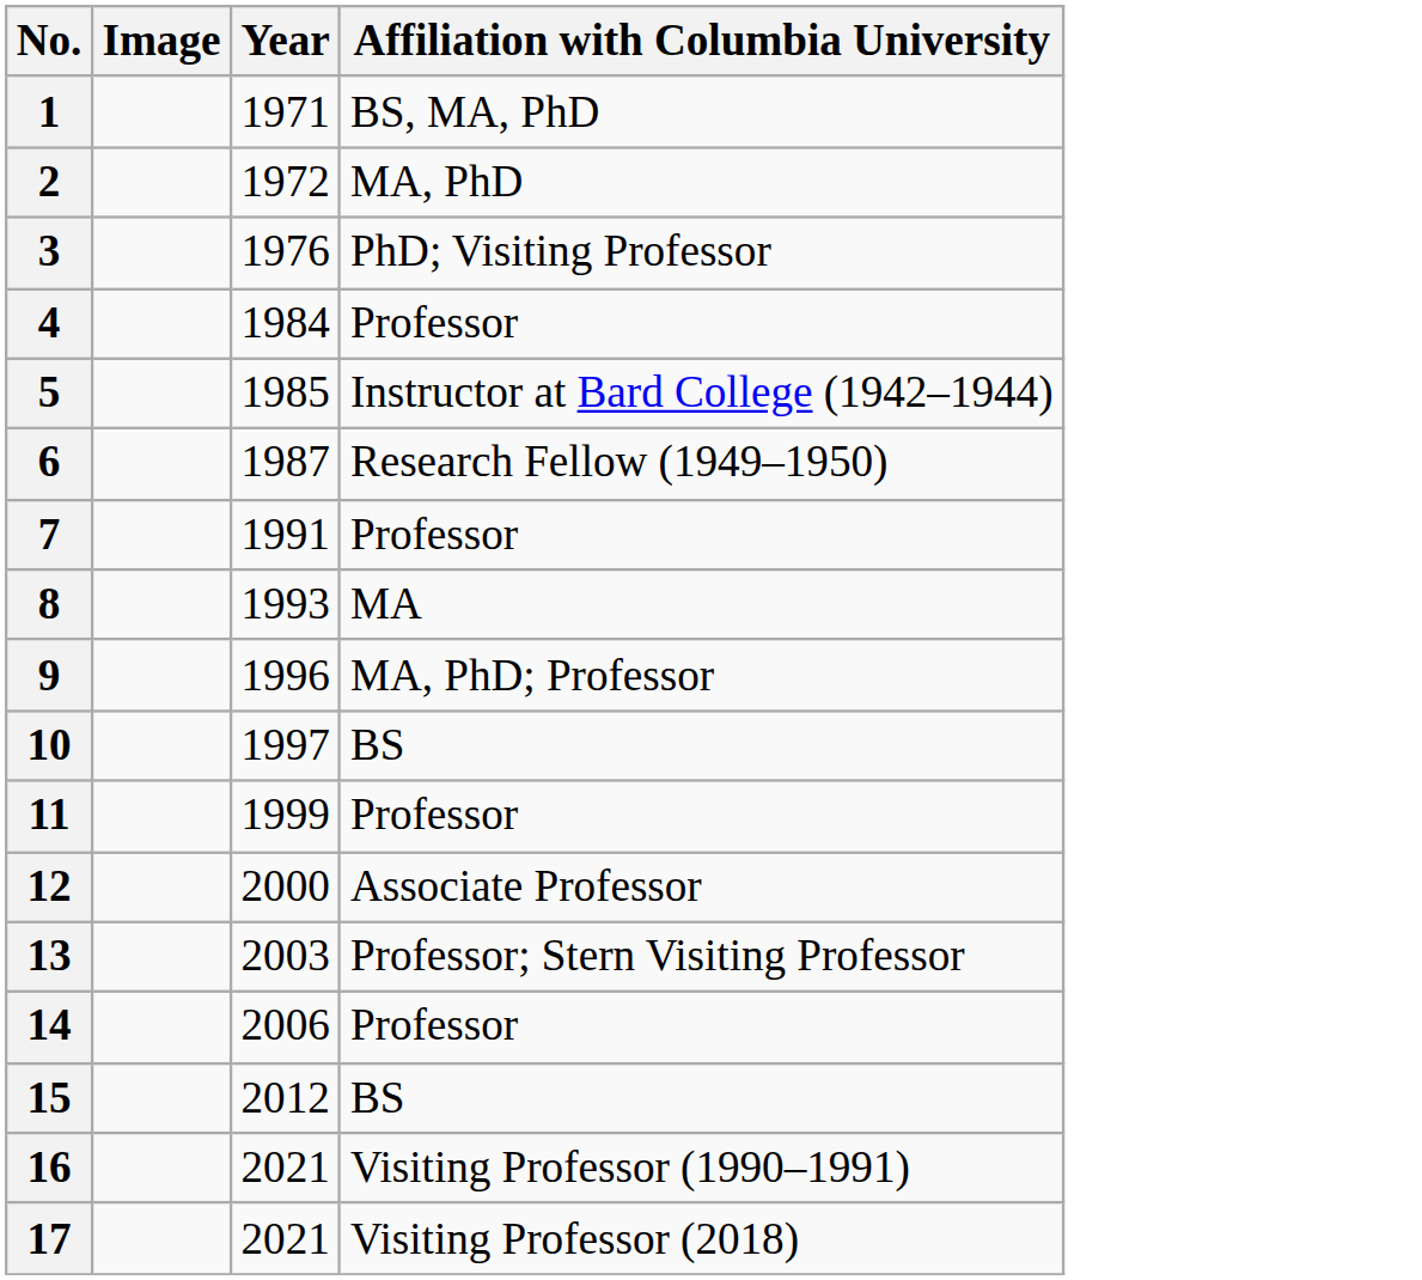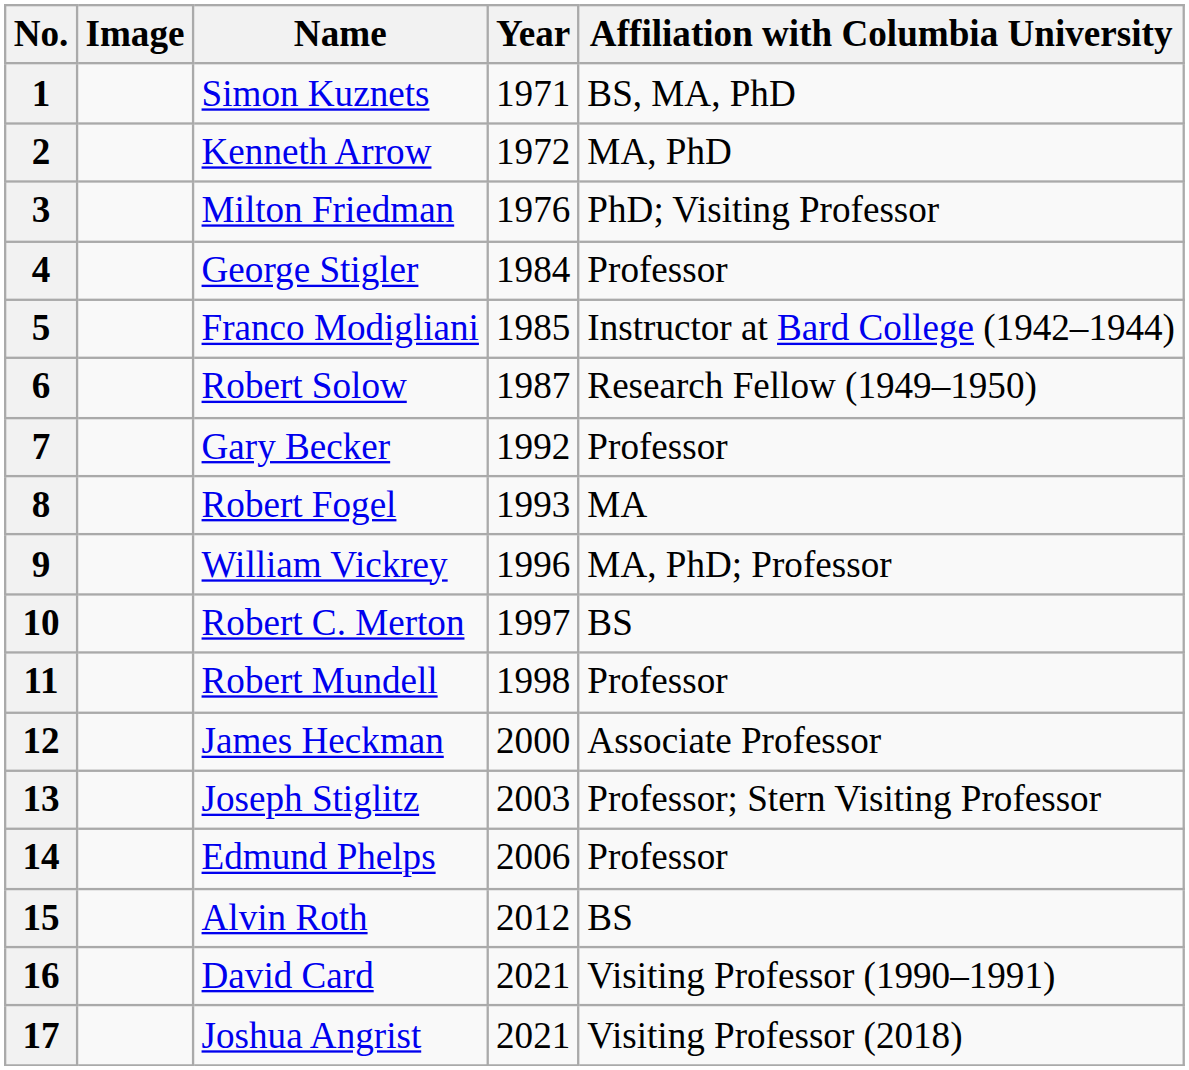 <table class="wikitable sortable">
 <tr>
 <th scope=col>No.</th>
 <th scope=col class=unsortable>Image</th>
+<th scope=col>Name</th>
 <th scope=col>Year</th>
 <th scope=col>Affiliation with Columbia University</th>
 </tr>
 <tr>
 <th scope=row>1</th>
 <td></td>
+<td data-sort-value="Kuznets, Simon"><a href='#'>Simon Kuznets</a></td>
 <td>1971</td>
 <td>BS, MA, PhD</td>
 </tr>
 <tr>
 <th scope=row>2</th>
 <td></td>
+<td data-sort-value="Arrow, Kenneth"><a href='#'>Kenneth Arrow</a></td>
 <td>1972</td>
 <td>MA, PhD</td>
 </tr>
 <tr>
 <th scope=row>3</th>
 <td></td>
+<td data-sort-value="Friedman, Milton"><a href='#'>Milton Friedman</a></td>
 <td>1976</td>
 <td>PhD; Visiting Professor</td>
 </tr>
 <tr>
 <th scope=row>4</th>
 <td></td>
+<td data-sort-value="Stigler, George"><a href='#'>George Stigler</a></td>
 <td>1984</td>
 <td>Professor</td>
 </tr>
 <tr>
 <th scope=row>5</th>
 <td></td>
+<td data-sort-value="Modigliani, Franco"><a href='#'>Franco Modigliani</a></td>
 <td>1985</td>
 <td>Instructor at <a href='#'>Bard College</a> (1942–1944)</td>
 </tr>
 <tr>
 <th scope=row>6</th>
 <td></td>
+<td data-sort-value="Solow, Robert"><a href='#'>Robert Solow</a></td>
 <td>1987</td>
 <td>Research Fellow (1949–1950)</td>
 </tr>
 <tr>
 <th scope=row>7</th>
 <td></td>
-<td>1991</td>
+<td data-sort-value="Becker, Gary"><a href='#'>Gary Becker</a></td>
+<td>1992</td>
 <td>Professor</td>
 </tr>
 <tr>
 <th scope=row>8</th>
 <td></td>
+<td data-sort-value="Fogel, Robert"><a href='#'>Robert Fogel</a></td>
 <td>1993</td>
 <td>MA</td>
 </tr>
 <tr>
 <th scope=row>9</th>
 <td></td>
+<td data-sort-value="Vickrey, William"><a href='#'>William Vickrey</a></td>
 <td>1996</td>
 <td>MA, PhD; Professor</td>
 </tr>
 <tr>
 <th scope=row>10</th>
 <td></td>
+<td data-sort-value="Merton, Robert C."><a href='#'>Robert C. Merton</a></td>
 <td>1997</td>
 <td>BS</td>
 </tr>
 <tr>
 <th scope=row>11</th>
 <td></td>
-<td>1999</td>
+<td data-sort-value="Mundell, Robert"><a href='#'>Robert Mundell</a></td>
+<td>1998</td>
 <td>Professor</td>
 </tr>
 <tr>
 <th scope=row>12</th>
 <td></td>
+<td data-sort-value="Heckman, James"><a href='#'>James Heckman</a></td>
 <td>2000</td>
 <td>Associate Professor</td>
 </tr>
 <tr>
 <th scope=row>13</th>
 <td></td>
+<td data-sort-value="Stiglitz, Joseph"><a href='#'>Joseph Stiglitz</a></td>
 <td>2003</td>
 <td>Professor; Stern Visiting Professor</td>
 </tr>
 <tr>
 <th scope=row>14</th>
 <td></td>
+<td data-sort-value="Phelps, Edmund"><a href='#'>Edmund Phelps</a></td>
 <td>2006</td>
 <td>Professor</td>
 </tr>
 <tr>
 <th scope=row>15</th>
 <td></td>
+<td data-sort-value="Roth, Alvin"><a href='#'>Alvin Roth</a></td>
 <td>2012</td>
 <td>BS</td>
 </tr>
 <tr>
 <th>16</th>
 <td></td>
+<td data-sort-value="Card, David"><a href='#'>David Card</a></td>
 <td>2021</td>
 <td>Visiting Professor (1990–1991)</td>
 </tr>
 <tr>
 <th>17</th>
 <td></td>
+<td><a href='#'>Joshua Angrist</a></td>
 <td>2021</td>
 <td>Visiting Professor (2018)</td>
 </tr>
 </table>
